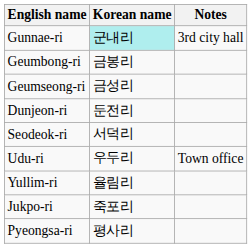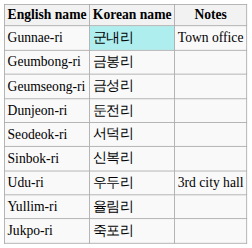 <table class="wikitable">
 <tr>
 <th>English name</th>
 <th>Korean name</th>
 <th>Notes</th>
 </tr>
 <tr>
 <td>Gunnae-ri</td>
 <td style="background: paleturquoise;">군내리</td>
-<td>3rd city hall</td>
+<td>Town office</td>
 </tr>
 <tr>
 <td>Geumbong-ri</td>
 <td>금봉리</td>
 <td></td>
 </tr>
 <tr>
 <td>Geumseong-ri</td>
 <td>금성리</td>
 <td></td>
 </tr>
 <tr>
 <td>Dunjeon-ri</td>
 <td>둔전리</td>
 <td></td>
 </tr>
 <tr>
 <td>Seodeok-ri</td>
 <td>서덕리</td>
 <td></td>
 </tr>
 <tr>
+<td>Sinbok-ri</td>
+<td>신복리</td>
+<td></td>
+</tr>
+<tr>
 <td>Udu-ri</td>
 <td>우두리</td>
-<td>Town office</td>
+<td>3rd city hall</td>
 </tr>
 <tr>
 <td>Yullim-ri</td>
 <td>율림리</td>
 <td></td>
 </tr>
 <tr>
 <td>Jukpo-ri</td>
 <td>죽포리</td>
 <td></td>
 </tr>
-<tr>
-<td>Pyeongsa-ri</td>
-<td>평사리</td>
-<td></td>
-</tr>
 </table>
